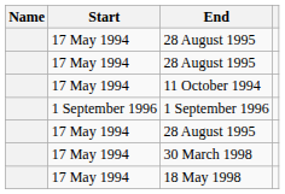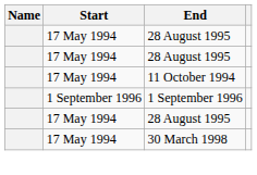 <table class="wikitable sortable">
 <tr>
 <th scope="col">Name</th>
 <th scope="col">Start</th>
 <th scope="col">End</th>
 <th scope="col" class="unsortable"></th>
 </tr>
 <tr>
 <th scope="row"></th>
 <td>17 May 1994</td>
 <td>28 August 1995</td>
 <td></td>
 </tr>
 <tr>
 <th scope="row"></th>
 <td>17 May 1994</td>
 <td>28 August 1995</td>
 <td></td>
 </tr>
 <tr>
 <th scope="row"></th>
 <td>17 May 1994</td>
 <td>11 October 1994</td>
 <td></td>
 </tr>
 <tr>
 <th scope="row"></th>
 <td>1 September 1996</td>
 <td>1 September 1996</td>
 <td></td>
 </tr>
 <tr>
 <th scope="row"></th>
 <td>17 May 1994</td>
 <td>28 August 1995</td>
 <td></td>
 </tr>
 <tr>
 <th scope="row"></th>
 <td>17 May 1994</td>
 <td>30 March 1998</td>
 <td></td>
 </tr>
-<tr>
-<th scope="row"></th>
-<td>17 May 1994</td>
-<td>18 May 1998</td>
-<td></td>
-</tr>
 </table>
